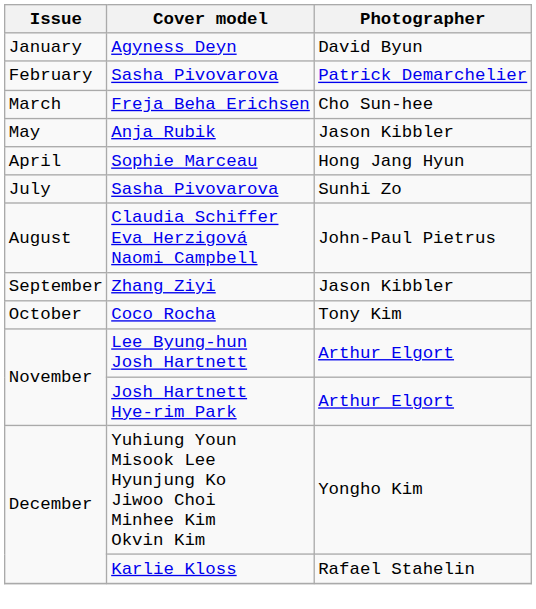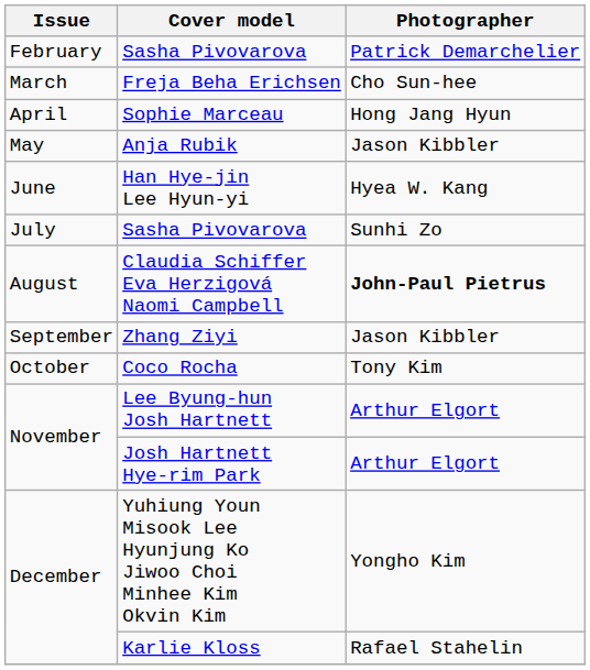 <table class="sortable wikitable">
 <tr>
 <th>Issue</th>
 <th>Cover model</th>
 <th>Photographer</th>
-</tr>
-<tr>
-<td>January</td>
-<td><a href='#'>Agyness Deyn</a></td>
-<td>David Byun</td>
 </tr>
 <tr>
 <td>February</td>
 <td><a href='#'>Sasha Pivovarova</a></td>
 <td><a href='#'>Patrick Demarchelier</a></td>
 </tr>
 <tr>
 <td>March</td>
 <td><a href='#'>Freja Beha Erichsen</a></td>
 <td>Cho Sun-hee</td>
 </tr>
 <tr>
+<td>April</td>
+<td><a href='#'>Sophie Marceau</a></td>
+<td>Hong Jang Hyun</td>
+</tr>
+<tr>
 <td>May</td>
 <td><a href='#'>Anja Rubik</a></td>
 <td>Jason Kibbler</td>
 </tr>
 <tr>
-<td>April</td>
-<td><a href='#'>Sophie Marceau</a></td>
-<td>Hong Jang Hyun</td>
+<td>June</td>
+<td><a href='#'>Han Hye-jin</a><br> Lee Hyun-yi</td>
+<td>Hyea W. Kang</td>
 </tr>
 <tr>
 <td>July</td>
 <td><a href='#'>Sasha Pivovarova</a></td>
 <td>Sunhi Zo</td>
 </tr>
 <tr>
 <td>August</td>
 <td><a href='#'>Claudia Schiffer</a><br><a href='#'>Eva Herzigová</a><br><a href='#'>Naomi Campbell</a></td>
-<td>John-Paul Pietrus</td>
+<td><strong>John-Paul Pietrus</strong></td>
 </tr>
 <tr>
 <td>September</td>
 <td><a href='#'>Zhang Ziyi</a></td>
 <td>Jason Kibbler</td>
 </tr>
 <tr>
 <td>October</td>
 <td><a href='#'>Coco Rocha</a></td>
 <td>Tony Kim</td>
 </tr>
 <tr>
 <td rowspan=2>November</td>
 <td><a href='#'>Lee Byung-hun</a> <br> <a href='#'>Josh Hartnett</a></td>
 <td><a href='#'>Arthur Elgort</a></td>
 </tr>
 <tr>
 <td><a href='#'>Josh Hartnett</a> <br> <a href='#'>Hye-rim Park</a></td>
 <td><a href='#'>Arthur Elgort</a></td>
 </tr>
 <tr>
 <td rowspan=2>December</td>
 <td>Yuhiung Youn<br> Misook Lee<br> Hyunjung Ko<br> Jiwoo Choi<br> Minhee Kim<br> Okvin Kim</td>
 <td>Yongho Kim</td>
 </tr>
 <tr>
 <td><a href='#'>Karlie Kloss</a></td>
 <td>Rafael Stahelin</td>
 </tr>
 <tr>
 </tr>
 </table>
